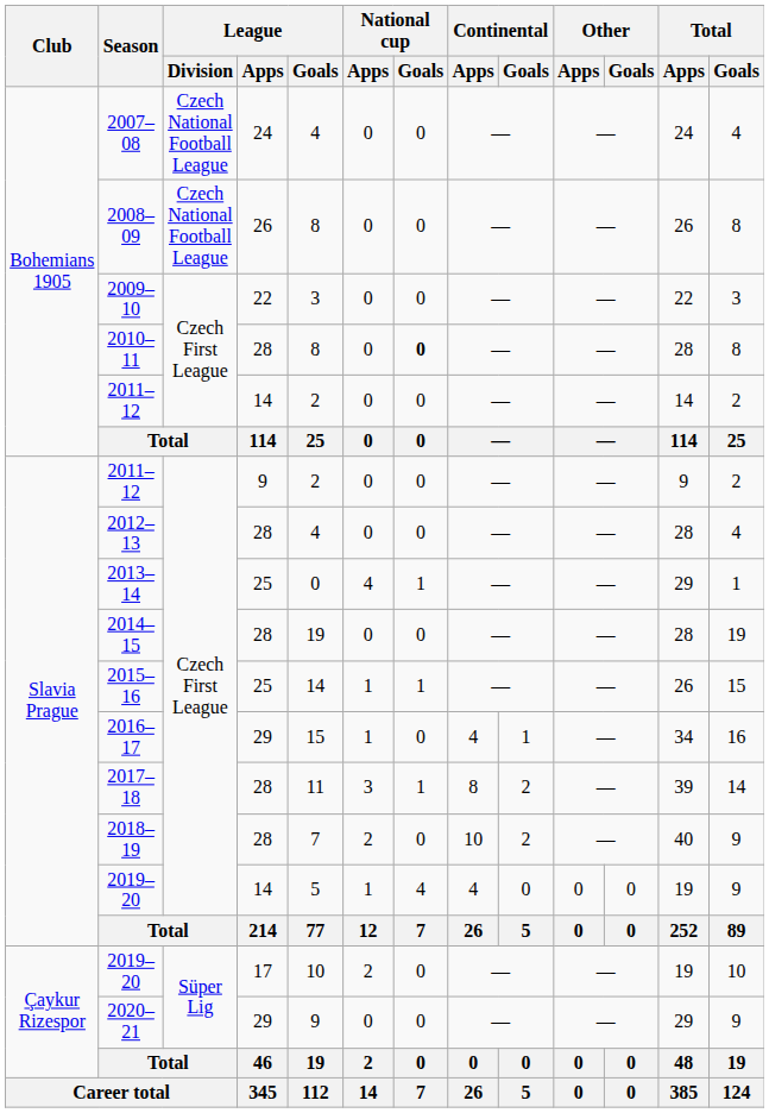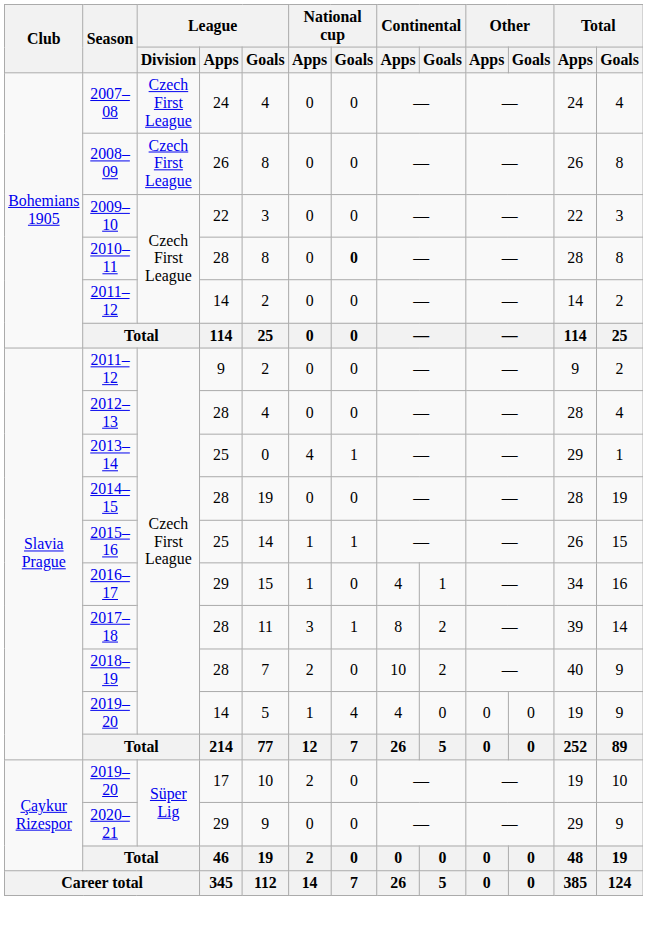 <table class="wikitable" style="text-align: center">
 <tr>
 <th rowspan="2">Club</th>
 <th rowspan="2">Season</th>
 <th colspan="3">League</th>
 <th colspan="2">National cup</th>
 <th colspan="2">Continental</th>
 <th colspan="2">Other</th>
 <th colspan="2">Total</th>
 </tr>
 <tr>
 <th>Division</th>
 <th>Apps</th>
 <th>Goals</th>
 <th>Apps</th>
 <th>Goals</th>
 <th>Apps</th>
 <th>Goals</th>
 <th>Apps</th>
 <th>Goals</th>
 <th>Apps</th>
 <th>Goals</th>
 </tr>
 <tr>
 <td rowspan="6"><a href='#'>Bohemians 1905</a></td>
 <td><a href='#'>2007–08</a></td>
-<td><a href='#'>Czech National Football League</a></td>
+<td><a href='#'>Czech First League</a></td>
 <td>24</td>
 <td>4</td>
 <td>0</td>
 <td>0</td>
 <td colspan="2">—</td>
 <td colspan="2">—</td>
 <td>24</td>
 <td>4</td>
 </tr>
 <tr>
 <td><a href='#'>2008–09</a></td>
-<td><a href='#'>Czech National Football League</a></td>
+<td><a href='#'>Czech First League</a></td>
 <td>26</td>
 <td>8</td>
 <td>0</td>
 <td>0</td>
 <td colspan="2">—</td>
 <td colspan="2">—</td>
 <td>26</td>
 <td>8</td>
 </tr>
 <tr>
 <td><a href='#'>2009–10</a></td>
 <td rowspan="3">Czech First League</td>
 <td>22</td>
 <td>3</td>
 <td>0</td>
 <td>0</td>
 <td colspan="2">—</td>
 <td colspan="2">—</td>
 <td>22</td>
 <td>3</td>
 </tr>
 <tr>
 <td><a href='#'>2010–11</a></td>
 <td>28</td>
 <td>8</td>
 <td>0</td>
 <td><strong>0</strong></td>
 <td colspan="2">—</td>
 <td colspan="2">—</td>
 <td>28</td>
 <td>8</td>
 </tr>
 <tr>
 <td><a href='#'>2011–12</a></td>
 <td>14</td>
 <td>2</td>
 <td>0</td>
 <td>0</td>
 <td colspan="2">—</td>
 <td colspan="2">—</td>
 <td>14</td>
 <td>2</td>
 </tr>
 <tr>
 <th colspan="2">Total</th>
 <th>114</th>
 <th>25</th>
 <th>0</th>
 <th>0</th>
 <th colspan="2">—</th>
 <th colspan="2">—</th>
 <th>114</th>
 <th>25</th>
 </tr>
 <tr>
 <td rowspan="10"><a href='#'>Slavia Prague</a></td>
 <td><a href='#'>2011–12</a></td>
 <td rowspan="9">Czech First League</td>
 <td>9</td>
 <td>2</td>
 <td>0</td>
 <td>0</td>
 <td colspan="2">—</td>
 <td colspan="2">—</td>
 <td>9</td>
 <td>2</td>
 </tr>
 <tr>
 <td><a href='#'>2012–13</a></td>
 <td>28</td>
 <td>4</td>
 <td>0</td>
 <td>0</td>
 <td colspan="2">—</td>
 <td colspan="2">—</td>
 <td>28</td>
 <td>4</td>
 </tr>
 <tr>
 <td><a href='#'>2013–14</a></td>
 <td>25</td>
 <td>0</td>
 <td>4</td>
 <td>1</td>
 <td colspan="2">—</td>
 <td colspan="2">—</td>
 <td>29</td>
 <td>1</td>
 </tr>
 <tr>
 <td><a href='#'>2014–15</a></td>
 <td>28</td>
 <td>19</td>
 <td>0</td>
 <td>0</td>
 <td colspan="2">—</td>
 <td colspan="2">—</td>
 <td>28</td>
 <td>19</td>
 </tr>
 <tr>
 <td><a href='#'>2015–16</a></td>
 <td>25</td>
 <td>14</td>
 <td>1</td>
 <td>1</td>
 <td colspan="2">—</td>
 <td colspan="2">—</td>
 <td>26</td>
 <td>15</td>
 </tr>
 <tr>
 <td><a href='#'>2016–17</a></td>
 <td>29</td>
 <td>15</td>
 <td>1</td>
 <td>0</td>
 <td>4</td>
 <td>1</td>
 <td colspan="2">—</td>
 <td>34</td>
 <td>16</td>
 </tr>
 <tr>
 <td><a href='#'>2017–18</a></td>
 <td>28</td>
 <td>11</td>
 <td>3</td>
 <td>1</td>
 <td>8</td>
 <td>2</td>
 <td colspan="2">—</td>
 <td>39</td>
 <td>14</td>
 </tr>
 <tr>
 <td><a href='#'>2018–19</a></td>
 <td>28</td>
 <td>7</td>
 <td>2</td>
 <td>0</td>
 <td>10</td>
 <td>2</td>
 <td colspan="2">—</td>
 <td>40</td>
 <td>9</td>
 </tr>
 <tr>
 <td><a href='#'>2019–20</a></td>
 <td>14</td>
 <td>5</td>
 <td>1</td>
 <td>4</td>
 <td>4</td>
 <td>0</td>
 <td>0</td>
 <td>0</td>
 <td>19</td>
 <td>9</td>
 </tr>
 <tr>
 <th colspan="2">Total</th>
 <th>214</th>
 <th>77</th>
 <th>12</th>
 <th>7</th>
 <th>26</th>
 <th>5</th>
 <th>0</th>
 <th>0</th>
 <th>252</th>
 <th>89</th>
 </tr>
 <tr>
 <td rowspan="3"><a href='#'>Çaykur Rizespor</a></td>
 <td><a href='#'>2019–20</a></td>
 <td rowspan="2"><a href='#'>Süper Lig</a></td>
 <td>17</td>
 <td>10</td>
 <td>2</td>
 <td>0</td>
 <td colspan="2">—</td>
 <td colspan="2">—</td>
 <td>19</td>
 <td>10</td>
 </tr>
 <tr>
 <td><a href='#'>2020–21</a></td>
 <td>29</td>
 <td>9</td>
 <td>0</td>
 <td>0</td>
 <td colspan="2">—</td>
 <td colspan="2">—</td>
 <td>29</td>
 <td>9</td>
 </tr>
 <tr>
 <th colspan="2">Total</th>
 <th>46</th>
 <th>19</th>
 <th>2</th>
 <th>0</th>
 <th>0</th>
 <th>0</th>
 <th>0</th>
 <th>0</th>
 <th>48</th>
 <th>19</th>
 </tr>
 <tr>
 <th colspan="3">Career total</th>
 <th>345</th>
 <th>112</th>
 <th>14</th>
 <th>7</th>
 <th>26</th>
 <th>5</th>
 <th>0</th>
 <th>0</th>
 <th>385</th>
 <th>124</th>
 </tr>
 </table>
